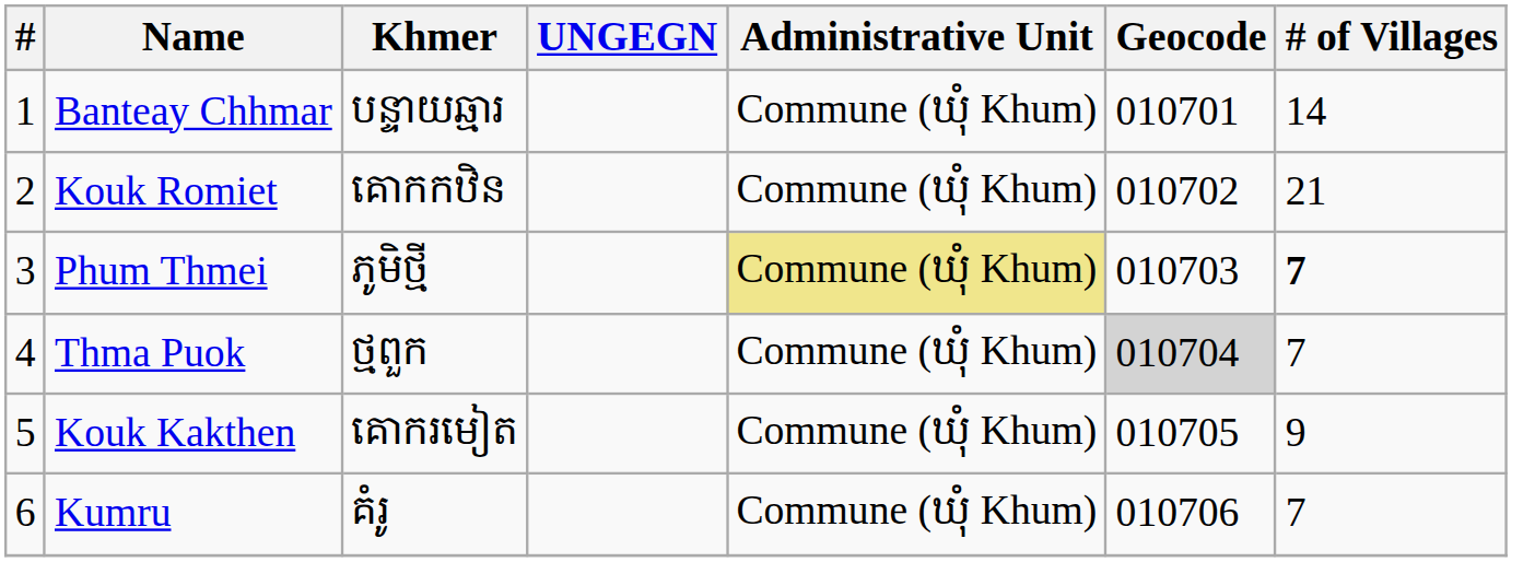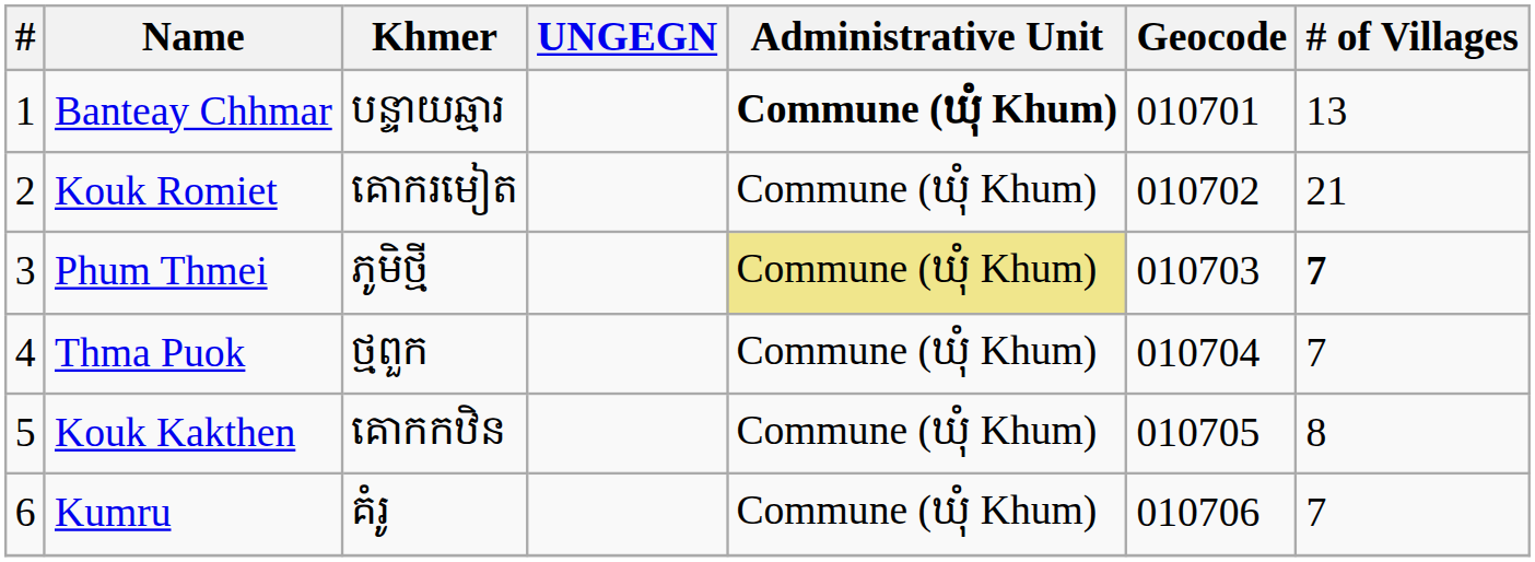 <table class="wikitable sortable">
 <tr>
 <th>#</th>
 <th>Name</th>
 <th>Khmer</th>
 <th><a href='#'>UNGEGN</a></th>
 <th>Administrative Unit</th>
 <th>Geocode</th>
 <th># of Villages</th>
 </tr>
 <tr>
 <td>1</td>
 <td><a href='#'>Banteay Chhmar</a></td>
 <td>បន្ទាយឆ្មារ</td>
 <td></td>
-<td>Commune (ឃុំ Khum)</td>
+<td><strong>Commune (ឃុំ Khum)</strong></td>
 <td>010701</td>
-<td>14</td>
+<td>13</td>
 </tr>
 <tr>
 <td>2</td>
 <td><a href='#'>Kouk Romiet</a></td>
-<td>គោកកឋិន</td>
+<td>គោករមៀត</td>
 <td></td>
 <td>Commune (ឃុំ Khum)</td>
 <td>010702</td>
 <td>21</td>
 </tr>
 <tr>
 <td>3</td>
 <td><a href='#'>Phum Thmei</a></td>
 <td>ភូមិថ្មី</td>
 <td></td>
 <td style="background: khaki;">Commune (ឃុំ Khum)</td>
 <td>010703</td>
 <td><strong>7</strong></td>
 </tr>
 <tr>
 <td>4</td>
 <td><a href='#'>Thma Puok</a></td>
 <td>ថ្មពួក</td>
 <td></td>
 <td>Commune (ឃុំ Khum)</td>
-<td style="background: lightgrey;">010704</td>
+<td>010704</td>
 <td>7</td>
 </tr>
 <tr>
 <td>5</td>
 <td><a href='#'>Kouk Kakthen</a></td>
-<td>គោករមៀត</td>
+<td>គោកកឋិន</td>
 <td></td>
 <td>Commune (ឃុំ Khum)</td>
 <td>010705</td>
-<td>9</td>
+<td>8</td>
 </tr>
 <tr>
 <td>6</td>
 <td><a href='#'>Kumru</a></td>
 <td>គំរូ</td>
 <td></td>
 <td>Commune (ឃុំ Khum)</td>
 <td>010706</td>
 <td>7</td>
 </tr>
 <tr>
 </tr>
 </table>
